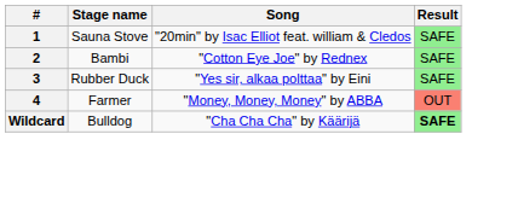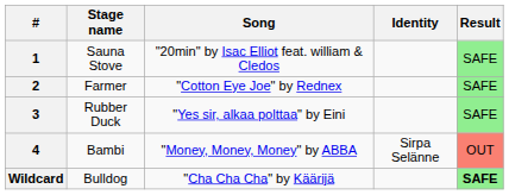 <table class="wikitable plainrowheaders" style="text-align: center;">
 <tr>
 <th>#</th>
 <th>Stage name</th>
 <th>Song</th>
+<th>Identity</th>
 <th>Result</th>
 </tr>
 <tr>
 <th>1</th>
 <td>Sauna Stove</td>
 <td>"20min" by <a href='#'>Isac Elliot</a> feat. william & <a href='#'>Cledos</a></td>
+<td></td>
 <td bgcolor="lightgreen">SAFE</td>
 </tr>
 <tr>
 <th>2</th>
-<td>Bambi</td>
+<td>Farmer</td>
 <td>"<a href='#'>Cotton Eye Joe</a>" by <a href='#'>Rednex</a></td>
+<td></td>
 <td bgcolor="lightgreen">SAFE</td>
 </tr>
 <tr>
 <th>3</th>
 <td>Rubber Duck</td>
 <td>"<a href='#'>Yes sir, alkaa polttaa</a>" by Eini</td>
+<td></td>
 <td bgcolor="lightgreen">SAFE</td>
 </tr>
 <tr>
 <th>4</th>
-<td>Farmer</td>
+<td>Bambi</td>
 <td>"<a href='#'>Money, Money, Money</a>" by <a href='#'>ABBA</a></td>
+<td>Sirpa Selänne</td>
 <td bgcolor="salmon">OUT</td>
 </tr>
 <tr>
 <th>Wildcard</th>
 <td>Bulldog</td>
 <td>"<a href='#'>Cha Cha Cha</a>" by <a href='#'>Käärijä</a></td>
+<td></td>
 <td bgcolor="lightgreen"><strong>SAFE</strong></td>
 </tr>
 </table>
